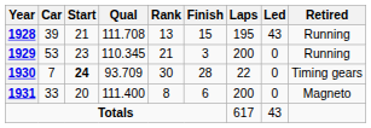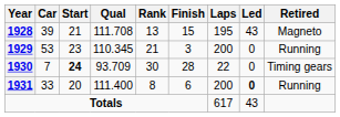 <table class="wikitable" style="text-align:center">
 <tr>
 <th>Year</th>
 <th>Car</th>
 <th>Start</th>
 <th>Qual</th>
 <th>Rank</th>
 <th>Finish</th>
 <th>Laps</th>
 <th>Led</th>
 <th>Retired</th>
 </tr>
 <tr>
 <th><a href='#'>1928</a></th>
 <td>39</td>
 <td>21</td>
 <td>111.708</td>
 <td>13</td>
 <td>15</td>
 <td>195</td>
 <td>43</td>
-<td>Running</td>
+<td>Magneto</td>
 </tr>
 <tr>
 <th><a href='#'>1929</a></th>
 <td>53</td>
 <td>23</td>
 <td>110.345</td>
 <td>21</td>
 <td>3</td>
 <td>200</td>
 <td>0</td>
 <td>Running</td>
 </tr>
 <tr>
 <th><a href='#'>1930</a></th>
 <td>7</td>
 <td><strong>24</strong></td>
 <td>93.709</td>
 <td>30</td>
 <td>28</td>
 <td>22</td>
 <td>0</td>
 <td>Timing gears</td>
 </tr>
 <tr>
 <th><a href='#'>1931</a></th>
 <td>33</td>
 <td>20</td>
 <td>111.400</td>
 <td>8</td>
 <td>6</td>
 <td>200</td>
-<td>0</td>
-<td>Magneto</td>
+<td><strong>0</strong></td>
+<td>Running</td>
 </tr>
 <tr>
 <td colspan=6><strong>Totals</strong></td>
 <td>617</td>
 <td>43</td>
 <td></td>
 </tr>
 </table>
